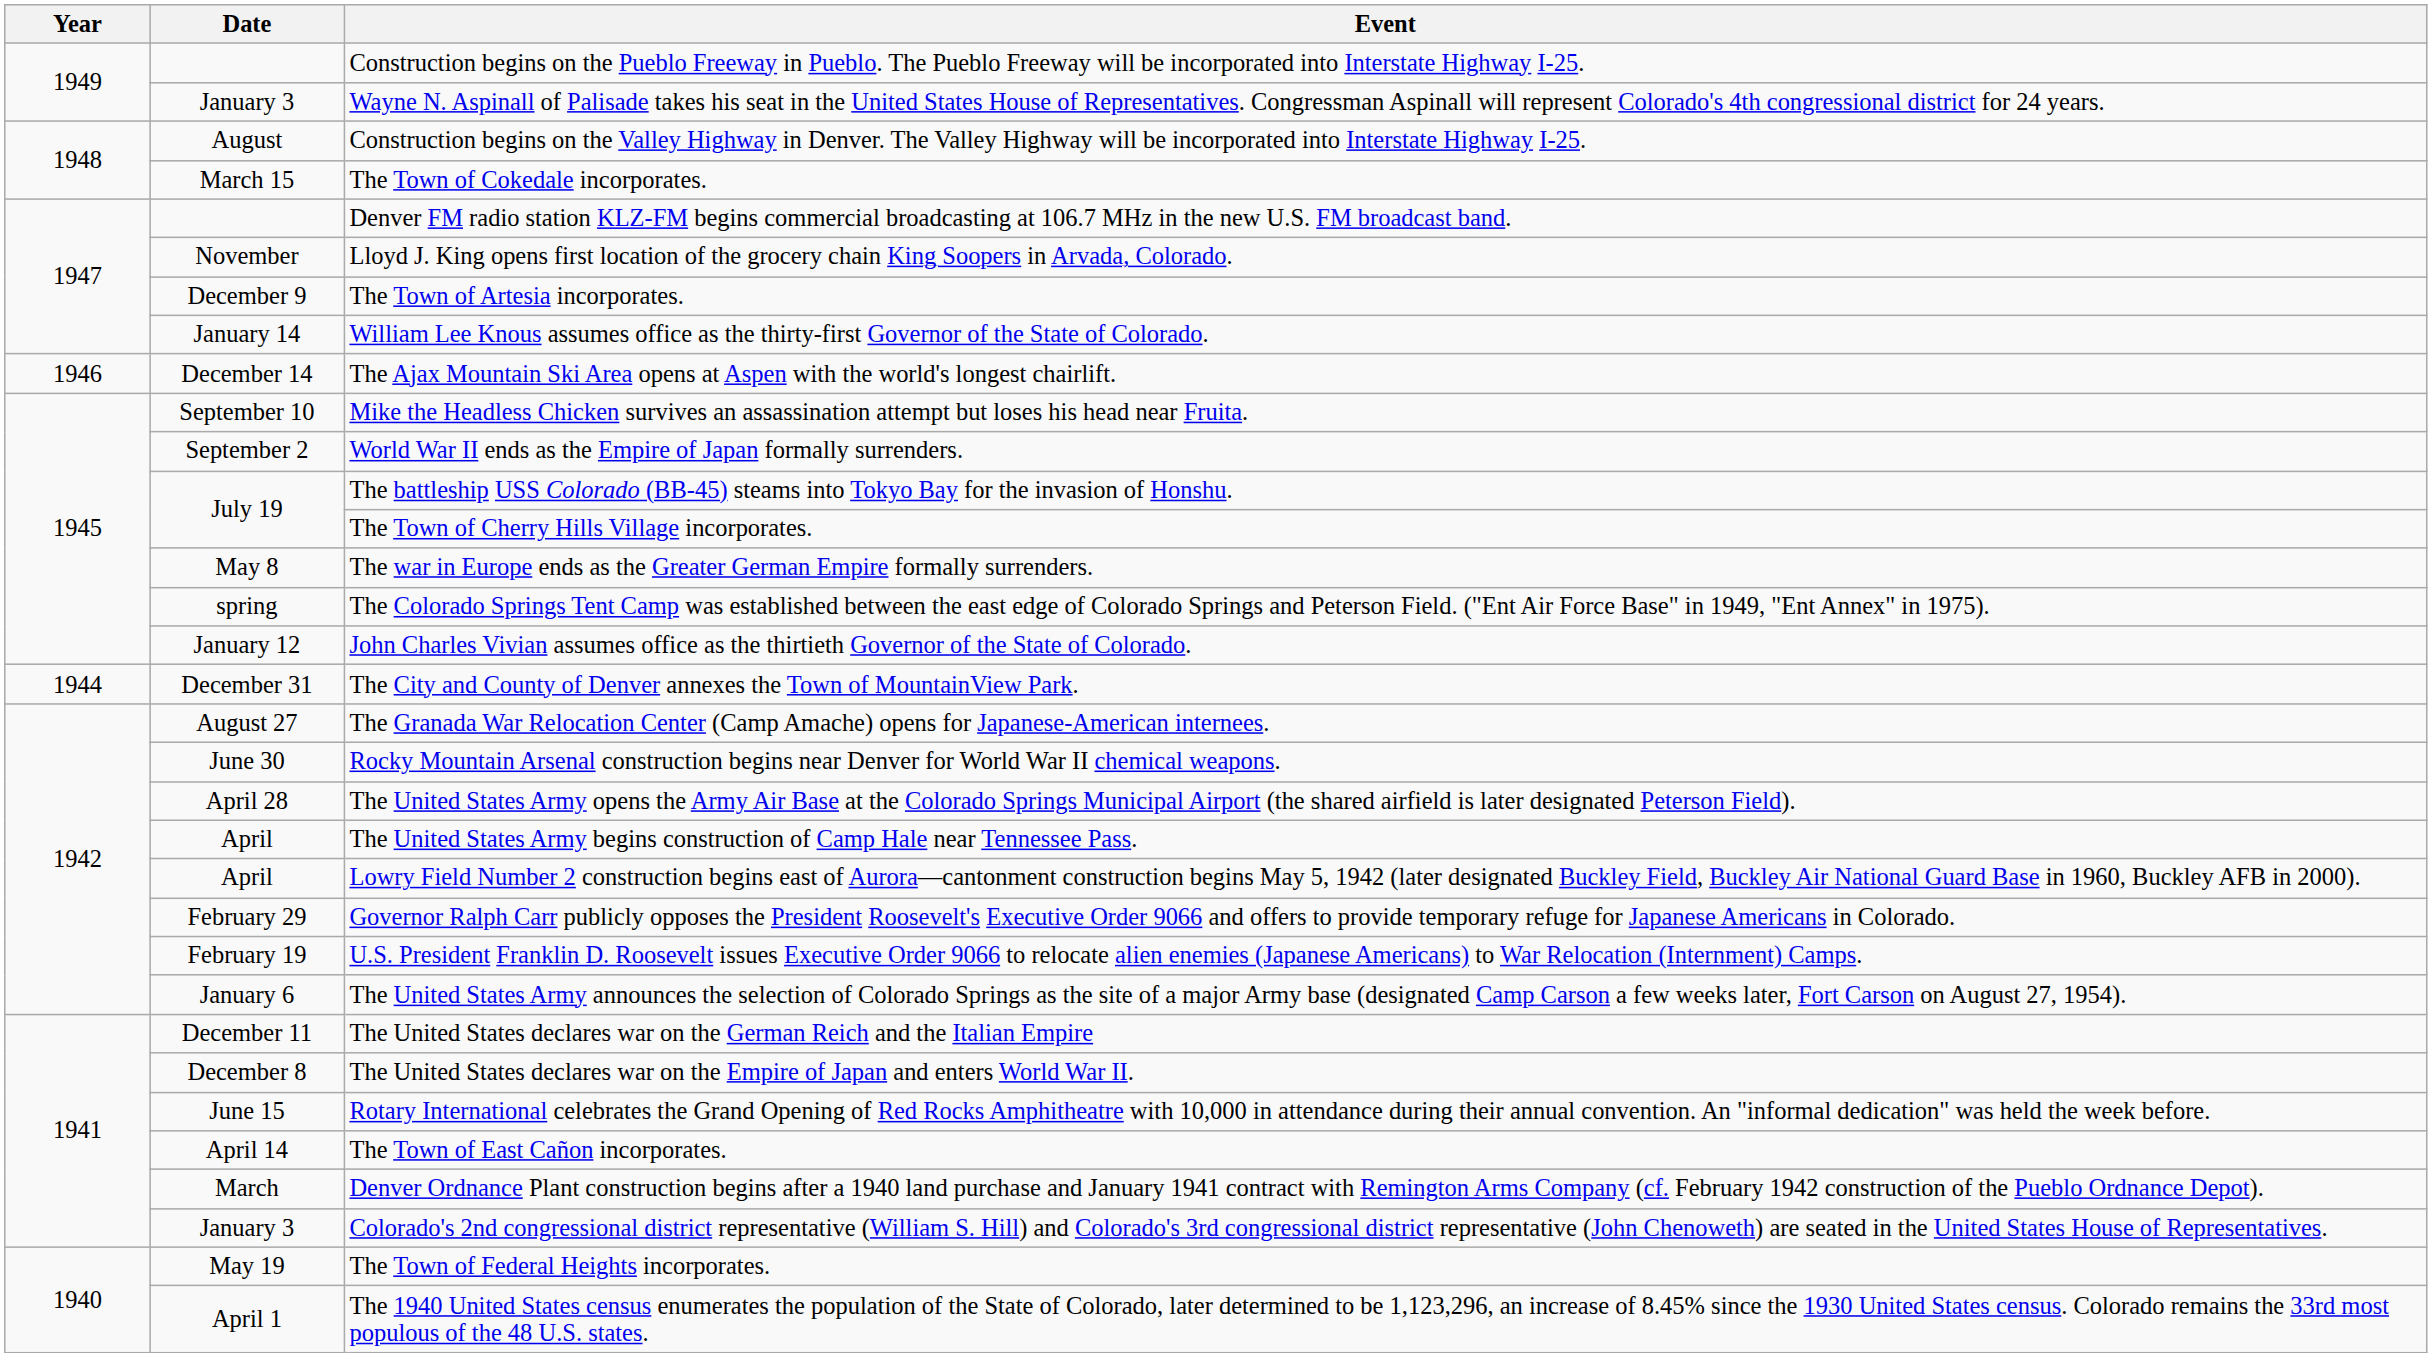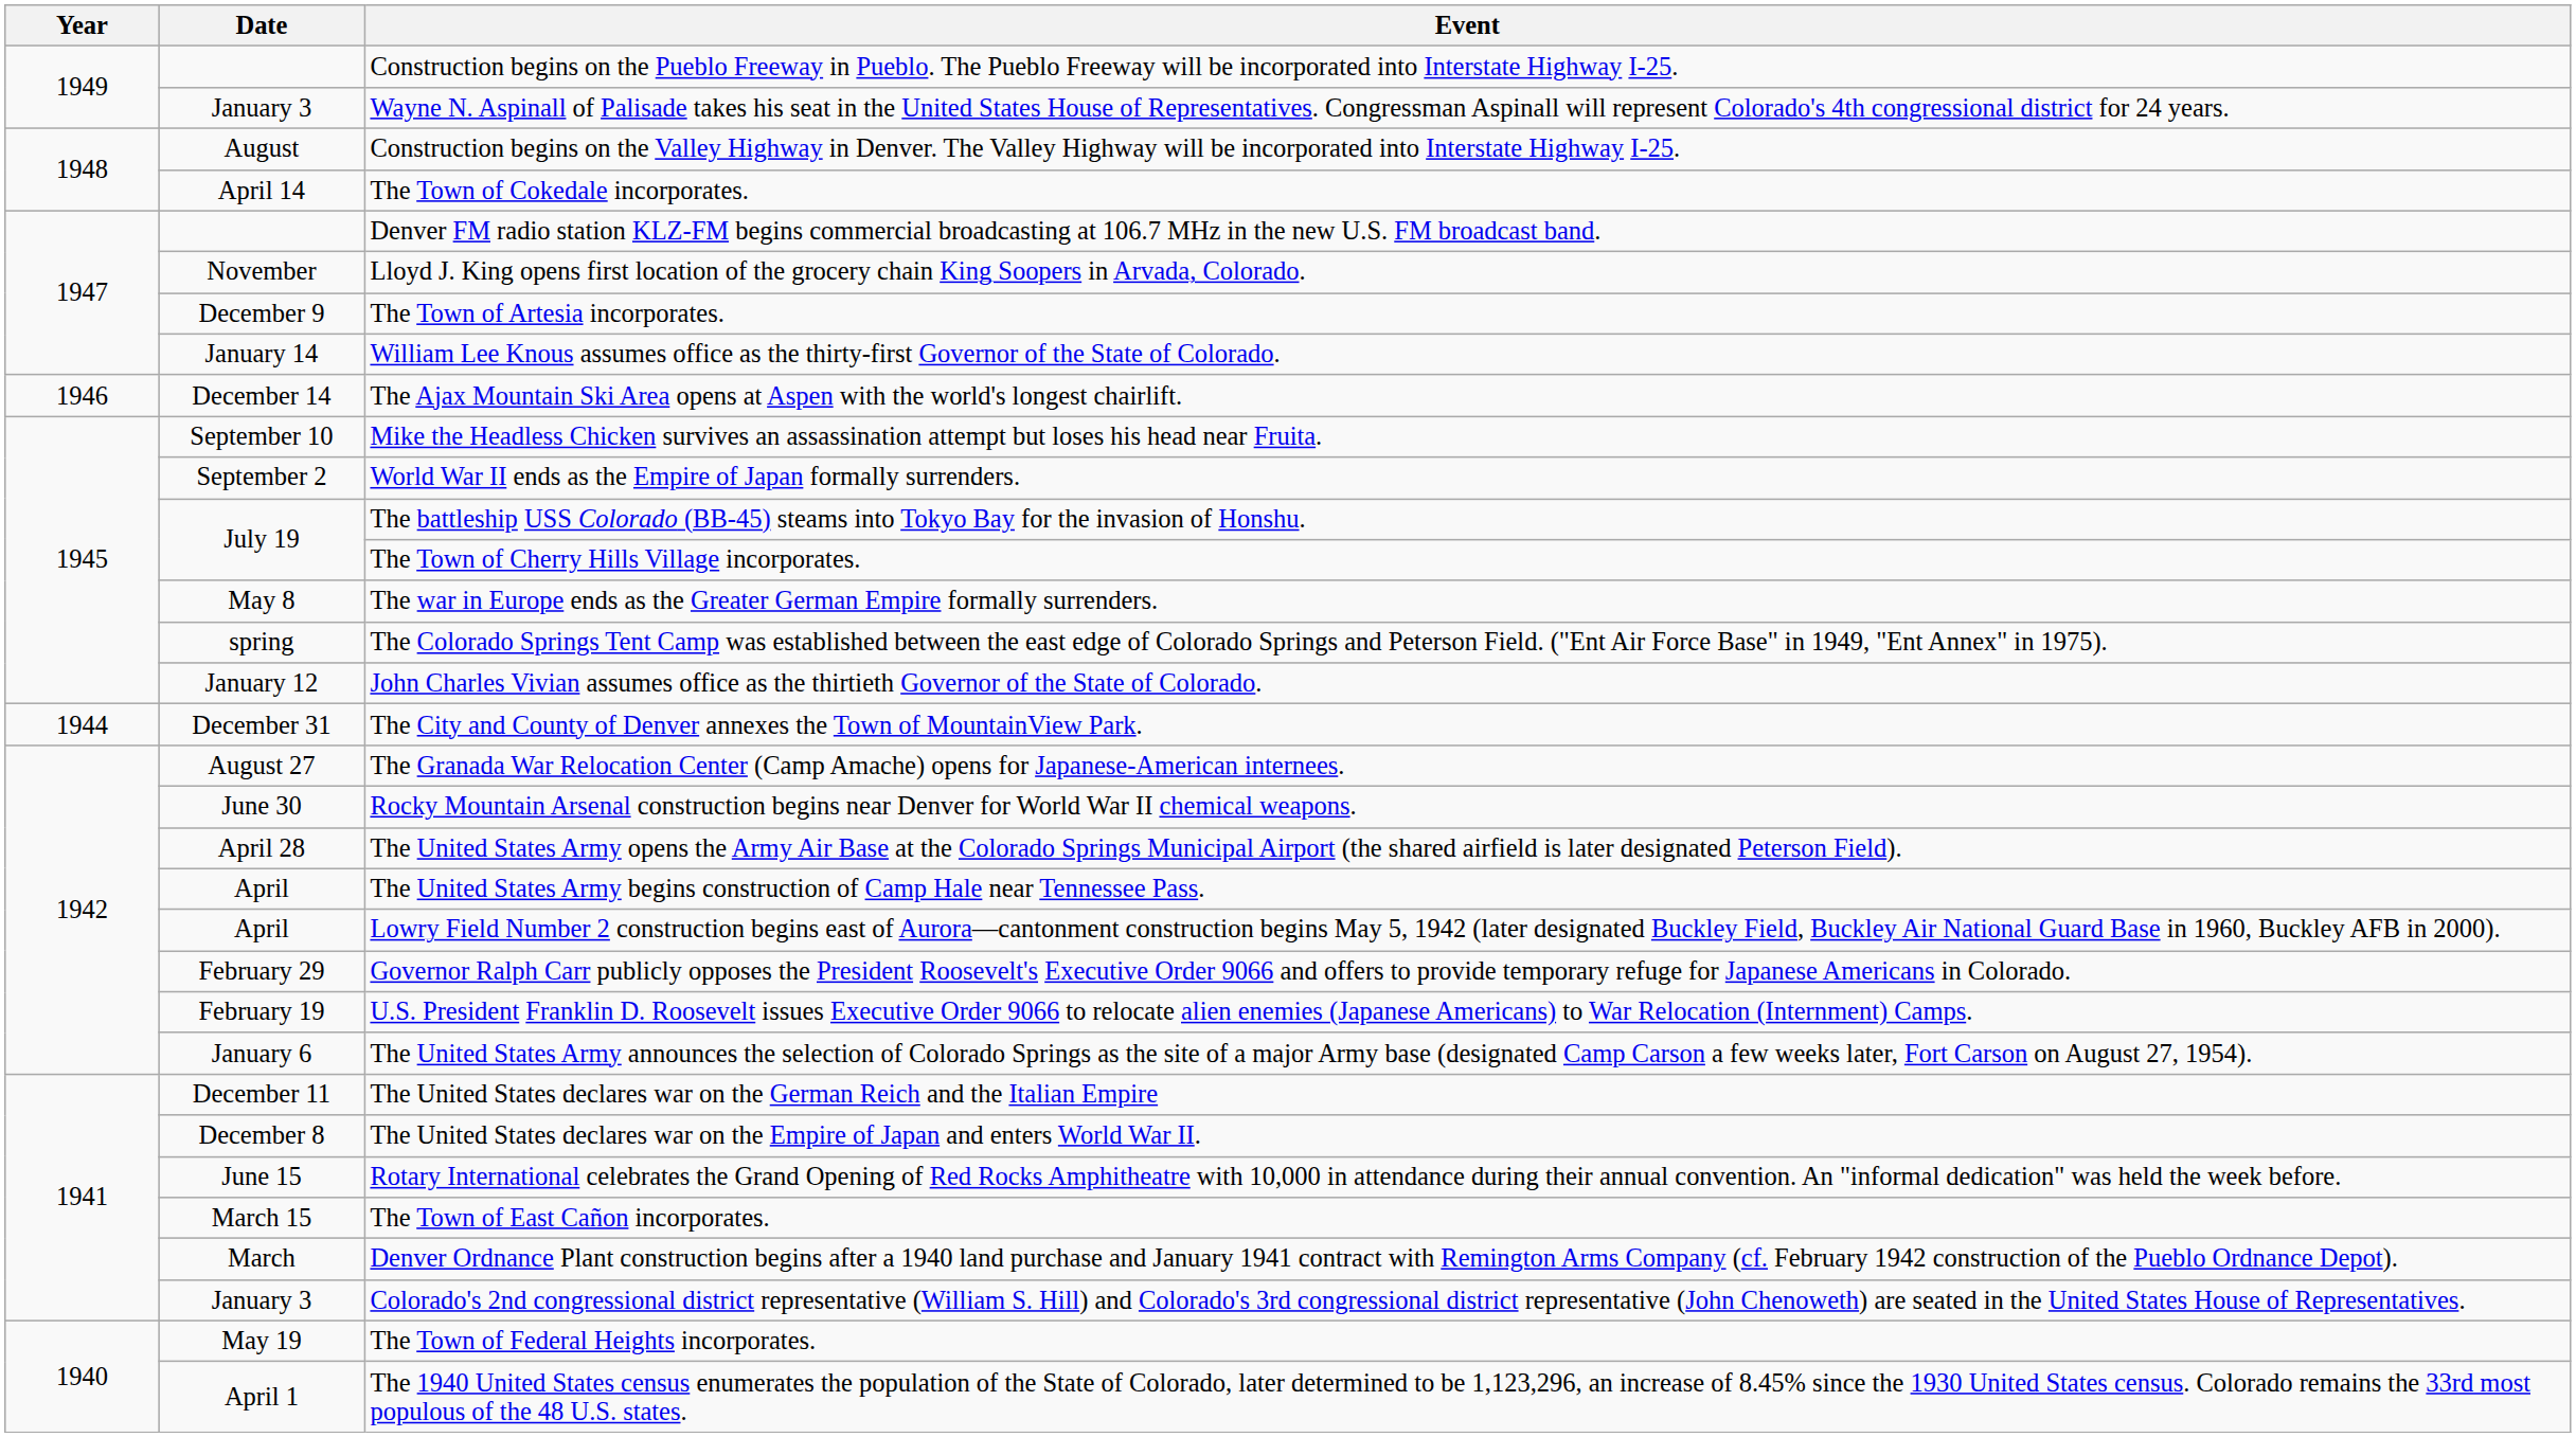 <table class="wikitable" style="width:100%;">
 <tr>
 <th style="width:6%">Year</th>
 <th style="width:8%">Date</th>
 <th style="width:86%">Event</th>
 </tr>
 <tr>
 <td align=center rowspan=2>1949</td>
 <td align=center></td>
 <td>Construction begins on the <a href='#'>Pueblo Freeway</a> in <a href='#'>Pueblo</a>. The Pueblo Freeway will be incorporated into <a href='#'>Interstate Highway</a> <a href='#'>I-25</a>.</td>
 </tr>
 <tr>
 <td align=center>January 3</td>
 <td><a href='#'>Wayne N. Aspinall</a> of <a href='#'>Palisade</a> takes his seat in the <a href='#'>United States House of Representatives</a>. Congressman Aspinall will represent <a href='#'>Colorado's 4th congressional district</a> for 24 years.</td>
 </tr>
 <tr>
 <td align=center rowspan=2>1948</td>
 <td align=center>August</td>
 <td>Construction begins on the <a href='#'>Valley Highway</a> in Denver. The Valley Highway will be incorporated into <a href='#'>Interstate Highway</a> <a href='#'>I-25</a>.</td>
 </tr>
 <tr>
-<td align=center>March 15</td>
+<td align=center>April 14</td>
 <td>The <a href='#'>Town of Cokedale</a> incorporates.</td>
 </tr>
 <tr>
 <td align=center rowspan=4>1947</td>
 <td align=center></td>
 <td>Denver <a href='#'>FM</a> radio station <a href='#'>KLZ-FM</a> begins commercial broadcasting at 106.7 MHz in the new U.S. <a href='#'>FM broadcast band</a>.</td>
 </tr>
 <tr>
 <td align=center>November</td>
 <td>Lloyd J. King opens first location of the grocery chain <a href='#'>King Soopers</a> in <a href='#'>Arvada, Colorado</a>.</td>
 </tr>
 <tr>
 <td align=center>December 9</td>
 <td>The <a href='#'>Town of Artesia</a> incorporates.</td>
 </tr>
 <tr>
 <td align=center>January 14</td>
 <td><a href='#'>William Lee Knous</a> assumes office as the thirty-first <a href='#'>Governor of the State of Colorado</a>.</td>
 </tr>
 <tr>
 <td align=center rowspan=1>1946</td>
 <td align=center>December 14</td>
 <td>The <a href='#'>Ajax Mountain Ski Area</a> opens at <a href='#'>Aspen</a> with the world's longest chairlift.</td>
 </tr>
 <tr>
 <td align=center rowspan=7>1945</td>
 <td align=center>September 10</td>
 <td><a href='#'>Mike the Headless Chicken</a> survives an assassination attempt but loses his head near <a href='#'>Fruita</a>.</td>
 </tr>
 <tr>
 <td align=center>September 2</td>
 <td><a href='#'>World War II</a> ends as the <a href='#'>Empire of Japan</a> formally surrenders.</td>
 </tr>
 <tr>
 <td align=center rowspan=2>July 19</td>
 <td>The <a href='#'>battleship</a> <a href='#'>USS <em>Colorado</em> (BB-45)</a> steams into <a href='#'>Tokyo Bay</a> for the invasion of <a href='#'>Honshu</a>.</td>
 </tr>
 <tr>
 <td>The <a href='#'>Town of Cherry Hills Village</a> incorporates.</td>
 </tr>
 <tr>
 <td align=center>May 8</td>
 <td>The <a href='#'>war in Europe</a> ends as the <a href='#'>Greater German Empire</a> formally surrenders.</td>
 </tr>
 <tr>
 <td align=center>spring</td>
 <td>The <a href='#'>Colorado Springs Tent Camp</a> was established between the east edge of Colorado Springs and Peterson Field. ("Ent Air Force Base" in 1949, "Ent Annex" in 1975).</td>
 </tr>
 <tr>
 <td align=center>January 12</td>
 <td><a href='#'>John Charles Vivian</a> assumes office as the thirtieth <a href='#'>Governor of the State of Colorado</a>.</td>
 </tr>
 <tr>
 <td align=center rowspan=1>1944</td>
 <td align=center>December 31</td>
 <td>The <a href='#'>City and County of Denver</a> annexes the <a href='#'>Town of MountainView Park</a>.</td>
 </tr>
 <tr>
 <td align=center rowspan=8>1942</td>
 <td align=center>August 27</td>
 <td>The <a href='#'>Granada War Relocation Center</a> (Camp Amache) opens for <a href='#'>Japanese-American internees</a>.</td>
 </tr>
 <tr>
 <td align=center>June 30</td>
 <td><a href='#'>Rocky Mountain Arsenal</a> construction begins near Denver for World War II <a href='#'>chemical weapons</a>.</td>
 </tr>
 <tr>
 <td align=center>April 28</td>
 <td>The <a href='#'>United States Army</a> opens the <a href='#'>Army Air Base</a> at the <a href='#'>Colorado Springs Municipal Airport</a> (the shared airfield is later designated <a href='#'>Peterson Field</a>).</td>
 </tr>
 <tr>
 <td align=center>April</td>
 <td>The <a href='#'>United States Army</a> begins construction of <a href='#'>Camp Hale</a> near <a href='#'>Tennessee Pass</a>.</td>
 </tr>
 <tr>
 <td align=center>April</td>
 <td><a href='#'>Lowry Field Number 2</a> construction begins east of <a href='#'>Aurora</a>—cantonment construction begins May 5, 1942 (later designated <a href='#'>Buckley Field</a>, <a href='#'>Buckley Air National Guard Base</a> in 1960, Buckley AFB in 2000).</td>
 </tr>
 <tr>
 <td align=center>February 29</td>
 <td><a href='#'>Governor Ralph Carr</a> publicly opposes the <a href='#'>President</a> <a href='#'>Roosevelt's</a> <a href='#'>Executive Order 9066</a> and offers to provide temporary refuge for <a href='#'>Japanese Americans</a> in Colorado.</td>
 </tr>
 <tr>
 <td align=center>February 19</td>
 <td><a href='#'>U.S. President</a> <a href='#'>Franklin D. Roosevelt</a> issues <a href='#'>Executive Order 9066</a> to relocate <a href='#'>alien enemies (Japanese Americans)</a> to <a href='#'>War Relocation (Internment) Camps</a>.</td>
 </tr>
 <tr>
 <td align=center>January 6</td>
 <td>The <a href='#'>United States Army</a> announces the selection of Colorado Springs as the site of a major Army base (designated <a href='#'>Camp Carson</a> a few weeks later, <a href='#'>Fort Carson</a> on August 27, 1954).</td>
 </tr>
 <tr>
 <td align=center rowspan=6>1941</td>
 <td align=center>December 11</td>
 <td>The United States declares war on the <a href='#'>German Reich</a> and the <a href='#'>Italian Empire</a></td>
 </tr>
 <tr>
 <td align=center>December 8</td>
 <td>The United States declares war on the <a href='#'>Empire of Japan</a> and enters <a href='#'>World War II</a>.</td>
 </tr>
 <tr>
 <td align=center>June 15</td>
 <td><a href='#'>Rotary International</a> celebrates the Grand Opening of <a href='#'>Red Rocks Amphitheatre</a> with 10,000 in attendance during their annual convention. An "informal dedication" was held the week before.</td>
 </tr>
 <tr>
-<td align=center>April 14</td>
+<td align=center>March 15</td>
 <td>The <a href='#'>Town of East Cañon</a> incorporates.</td>
 </tr>
 <tr>
 <td align=center>March</td>
 <td><a href='#'>Denver Ordnance</a> Plant construction begins after a 1940 land purchase and January 1941 contract with <a href='#'>Remington Arms Company</a> (<a href='#'>cf.</a> February 1942 construction of the <a href='#'>Pueblo Ordnance Depot</a>).</td>
 </tr>
 <tr>
 <td align=center>January 3</td>
 <td><a href='#'>Colorado's 2nd congressional district</a> representative (<a href='#'>William S. Hill</a>) and <a href='#'>Colorado's 3rd congressional district</a> representative (<a href='#'>John Chenoweth</a>) are seated in the <a href='#'>United States House of Representatives</a>.</td>
 </tr>
 <tr>
 <td align=center rowspan=2>1940</td>
 <td align=center>May 19</td>
 <td>The <a href='#'>Town of Federal Heights</a> incorporates.</td>
 </tr>
 <tr>
 <td align=center>April 1</td>
 <td>The <a href='#'>1940 United States census</a> enumerates the population of the State of Colorado, later determined to be 1,123,296, an increase of 8.45% since the <a href='#'>1930 United States census</a>. Colorado remains the <a href='#'>33rd most populous of the 48 U.S. states</a>.</td>
 </tr>
 </table>
